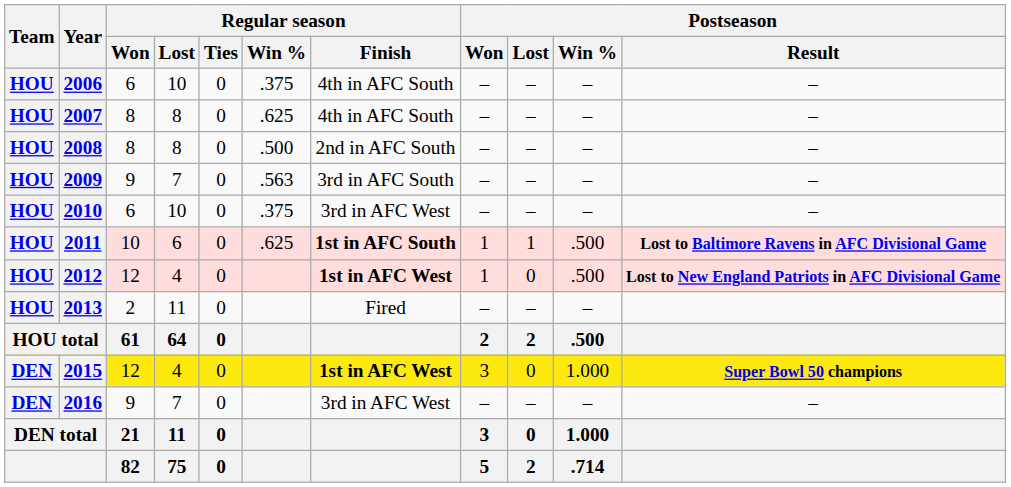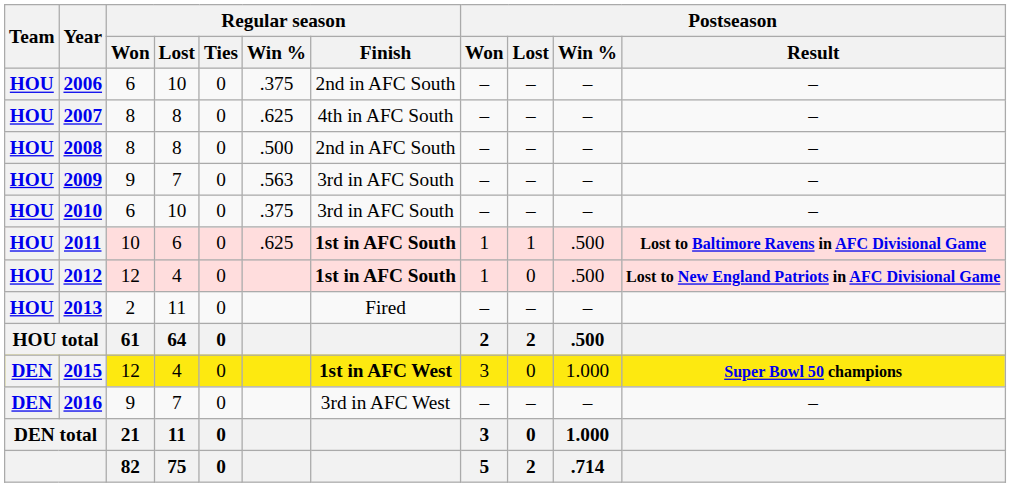 <table class="wikitable" style="font-size:95%; text-align:center;">
 <tr>
 <th rowspan="2">Team</th>
 <th rowspan="2">Year</th>
 <th colspan="5">Regular season</th>
 <th colspan="4">Postseason</th>
 </tr>
 <tr>
 <th>Won</th>
 <th>Lost</th>
 <th>Ties</th>
 <th>Win %</th>
 <th>Finish</th>
 <th>Won</th>
 <th>Lost</th>
 <th>Win %</th>
 <th>Result</th>
 </tr>
 <tr>
 <th><a href='#'>HOU</a></th>
 <th><a href='#'>2006</a></th>
 <td>6</td>
 <td>10</td>
 <td>0</td>
 <td>.375</td>
-<td>4th in AFC South</td>
+<td>2nd in AFC South</td>
 <td>–</td>
 <td>–</td>
 <td>–</td>
 <td>–</td>
 </tr>
 <tr>
 <th><a href='#'>HOU</a></th>
 <th><a href='#'>2007</a></th>
 <td>8</td>
 <td>8</td>
 <td>0</td>
 <td>.625</td>
 <td>4th in AFC South</td>
 <td>–</td>
 <td>–</td>
 <td>–</td>
 <td>–</td>
 </tr>
 <tr>
 <th><a href='#'>HOU</a></th>
 <th><a href='#'>2008</a></th>
 <td>8</td>
 <td>8</td>
 <td>0</td>
 <td>.500</td>
 <td>2nd in AFC South</td>
 <td>–</td>
 <td>–</td>
 <td>–</td>
 <td>–</td>
 </tr>
 <tr>
 <th><a href='#'>HOU</a></th>
 <th><a href='#'>2009</a></th>
 <td>9</td>
 <td>7</td>
 <td>0</td>
 <td>.563</td>
 <td>3rd in AFC South</td>
 <td>–</td>
 <td>–</td>
 <td>–</td>
 <td>–</td>
 </tr>
 <tr>
 <th><a href='#'>HOU</a></th>
 <th><a href='#'>2010</a></th>
 <td>6</td>
 <td>10</td>
 <td>0</td>
 <td>.375</td>
-<td>3rd in AFC West</td>
+<td>3rd in AFC South</td>
 <td>–</td>
 <td>–</td>
 <td>–</td>
 <td>–</td>
 </tr>
 <tr ! style="background:#fdd;">
 <th><a href='#'>HOU</a></th>
 <th><a href='#'>2011</a></th>
 <td>10</td>
 <td>6</td>
 <td>0</td>
 <td>.625</td>
 <td><strong>1st in AFC South</strong></td>
 <td>1</td>
 <td>1</td>
 <td>.500</td>
 <td><small><strong>Lost to <a href='#'>Baltimore Ravens</a> in <a href='#'>AFC Divisional Game</a></strong></small></td>
 </tr>
 <tr ! style="background:#fdd;">
 <th><a href='#'>HOU</a></th>
 <th><a href='#'>2012</a></th>
 <td>12</td>
 <td>4</td>
 <td>0</td>
 <td></td>
-<td><strong>1st in AFC West</strong></td>
+<td><strong>1st in AFC South</strong></td>
 <td>1</td>
 <td>0</td>
 <td>.500</td>
 <td><small><strong>Lost to <a href='#'>New England Patriots</a> in <a href='#'>AFC Divisional Game</a></strong></small></td>
 </tr>
 <tr>
 <th><a href='#'>HOU</a></th>
 <th><a href='#'>2013</a></th>
 <td>2</td>
 <td>11</td>
 <td>0</td>
 <td></td>
 <td>Fired</td>
 <td>–</td>
 <td>–</td>
 <td>–</td>
 <td></td>
 </tr>
 <tr>
 <th colspan="2">HOU total</th>
 <th>61</th>
 <th>64</th>
 <th>0</th>
 <th></th>
 <th></th>
 <th>2</th>
 <th>2</th>
 <th>.500</th>
 <th></th>
 </tr>
 <tr ! style="background:#fde910;">
 <th><a href='#'>DEN</a></th>
 <th><a href='#'>2015</a></th>
 <td>12</td>
 <td>4</td>
 <td>0</td>
 <td></td>
 <td><strong>1st in AFC West</strong></td>
 <td>3</td>
 <td>0</td>
 <td>1.000</td>
 <td><small><strong><a href='#'>Super Bowl 50</a> champions</strong></small></td>
 </tr>
 <tr>
 <th><a href='#'>DEN</a></th>
 <th><a href='#'>2016</a></th>
 <td>9</td>
 <td>7</td>
 <td>0</td>
 <td></td>
 <td>3rd in AFC West</td>
 <td>–</td>
 <td>–</td>
 <td>–</td>
 <td>–</td>
 </tr>
 <tr>
 <th colspan="2">DEN total</th>
 <th>21</th>
 <th>11</th>
 <th>0</th>
 <th></th>
 <th></th>
 <th>3</th>
 <th>0</th>
 <th>1.000</th>
 <th></th>
 </tr>
 <tr>
 <th colspan="2"></th>
 <th>82</th>
 <th>75</th>
 <th>0</th>
 <th></th>
 <th></th>
 <th>5</th>
 <th>2</th>
 <th>.714</th>
 <th></th>
 </tr>
 </table>
